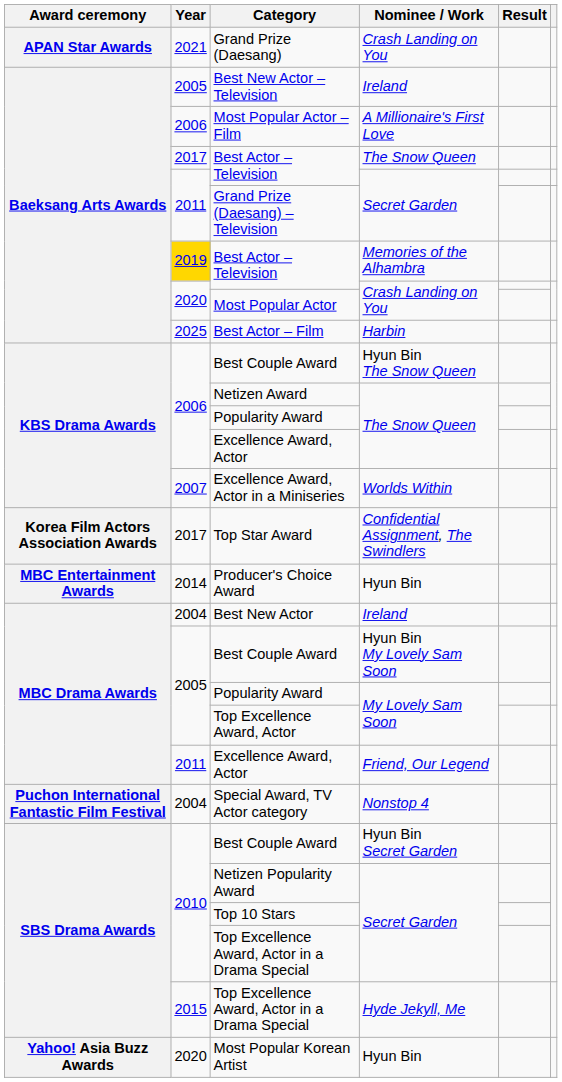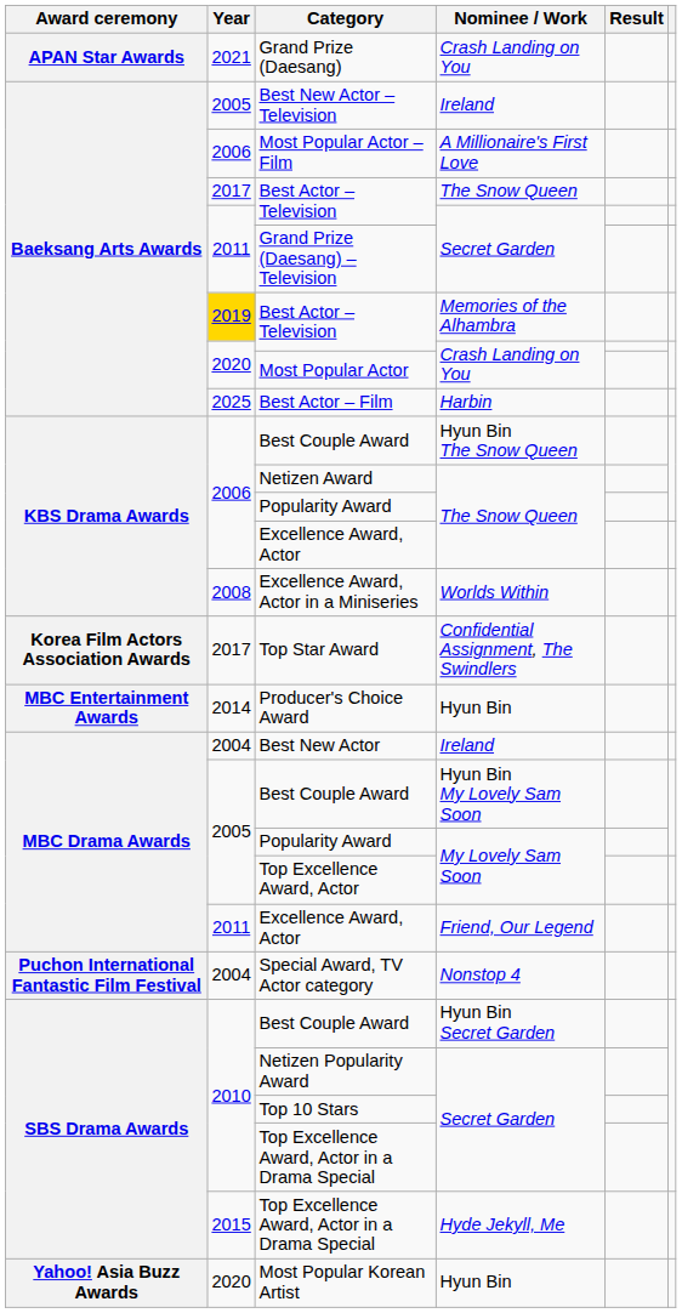 <table class="wikitable plainrowheaders sortable">
 <tr>
 <th scope="col">Award ceremony</th>
 <th scope="col">Year</th>
 <th scope="col">Category</th>
 <th scope="col">Nominee / Work</th>
 <th scope="col">Result</th>
 <th scope="col" class="unsortable"></th>
 </tr>
 <tr>
 <th scope="row"><a href='#'>APAN Star Awards</a></th>
 <td style="text-align:center"><a href='#'>2021</a></td>
 <td>Grand Prize (Daesang)</td>
 <td><em><a href='#'>Crash Landing on You</a></em></td>
 <td></td>
 <td style="text-align:center"></td>
 </tr>
 <tr>
 <th scope="row" rowspan="9"><a href='#'>Baeksang Arts Awards</a></th>
 <td style="text-align:center"><a href='#'>2005</a></td>
 <td><a href='#'>Best New Actor – Television</a></td>
 <td><em><a href='#'>Ireland</a></em></td>
 <td></td>
 <td></td>
 </tr>
 <tr>
 <td style="text-align:center"><a href='#'>2006</a></td>
 <td><a href='#'>Most Popular Actor – Film</a></td>
 <td><em><a href='#'>A Millionaire's First Love</a></em></td>
 <td></td>
 <td style="text-align:center"></td>
 </tr>
 <tr>
 <td style="text-align:center"><a href='#'>2017</a></td>
 <td rowspan="2"><a href='#'>Best Actor – Television</a></td>
 <td><em><a href='#'>The Snow Queen</a></em></td>
 <td></td>
 <td></td>
 </tr>
 <tr>
 <td style="text-align:center" rowspan="2"><a href='#'>2011</a></td>
 <td rowspan="2"><em><a href='#'>Secret Garden</a></em></td>
 <td></td>
 <td style="text-align:center"></td>
 </tr>
 <tr>
 <td><a href='#'>Grand Prize (Daesang) – Television</a></td>
 <td></td>
 <td></td>
 </tr>
 <tr>
 <td style="background: gold; text-align:center"><a href='#'>2019</a></td>
 <td rowspan="2"><a href='#'>Best Actor – Television</a></td>
 <td><em><a href='#'>Memories of the Alhambra</a></em></td>
 <td></td>
 <td style="text-align:center"></td>
 </tr>
 <tr>
 <td style="text-align:center" rowspan="2"><a href='#'>2020</a></td>
 <td rowspan="2"><em><a href='#'>Crash Landing on You</a></em></td>
 <td></td>
 <td style="text-align:center" rowspan="2"><br></td>
 </tr>
 <tr>
 <td><a href='#'>Most Popular Actor</a></td>
 <td></td>
 </tr>
 <tr>
 <td style="text-align:center"><a href='#'>2025</a></td>
 <td><a href='#'>Best Actor – Film</a></td>
 <td><em><a href='#'>Harbin</a></em></td>
 <td></td>
 <td style="text-align:center"></td>
 </tr>
 <tr>
 <th scope="row" rowspan="5"><a href='#'>KBS Drama Awards</a></th>
 <td style="text-align:center" rowspan="4"><a href='#'>2006</a></td>
 <td>Best Couple Award</td>
 <td>Hyun Bin <br><em><a href='#'>The Snow Queen</a></em></td>
 <td></td>
 <td style="text-align:center" rowspan="3"></td>
 </tr>
 <tr>
 <td>Netizen Award</td>
 <td rowspan="3"><em><a href='#'>The Snow Queen</a></em></td>
 <td></td>
 </tr>
 <tr>
 <td>Popularity Award</td>
 <td></td>
 </tr>
 <tr>
 <td>Excellence Award, Actor</td>
 <td></td>
 <td></td>
 </tr>
 <tr>
-<td style="text-align:center"><a href='#'>2007</a></td>
+<td style="text-align:center"><a href='#'>2008</a></td>
 <td>Excellence Award, Actor in a Miniseries</td>
 <td><em><a href='#'>Worlds Within</a></em></td>
 <td></td>
 <td></td>
 </tr>
 <tr>
 <th scope="row">Korea Film Actors Association Awards</th>
 <td style="text-align:center">2017</td>
 <td>Top Star Award</td>
 <td><em><a href='#'>Confidential Assignment</a>, <a href='#'>The Swindlers</a></em></td>
 <td></td>
 <td style="text-align:center"></td>
 </tr>
 <tr>
 <th scope="row"><a href='#'>MBC Entertainment Awards</a></th>
 <td style="text-align:center">2014</td>
 <td>Producer's Choice Award</td>
 <td>Hyun Bin</td>
 <td></td>
 <td style="text-align:center"></td>
 </tr>
 <tr>
 <th scope="row" rowspan="5"><a href='#'>MBC Drama Awards</a></th>
 <td style="text-align:center">2004</td>
 <td>Best New Actor</td>
 <td><em><a href='#'>Ireland</a></em></td>
 <td></td>
 <td style="text-align:center"></td>
 </tr>
 <tr>
 <td style="text-align:center" rowspan="3">2005</td>
 <td>Best Couple Award</td>
 <td>Hyun Bin <br><em><a href='#'>My Lovely Sam Soon</a></em></td>
 <td></td>
 <td style="text-align:center" rowspan="2"></td>
 </tr>
 <tr>
 <td>Popularity Award</td>
 <td rowspan="2"><em><a href='#'>My Lovely Sam Soon</a></em></td>
 <td></td>
 </tr>
 <tr>
 <td>Top Excellence Award, Actor</td>
 <td></td>
 <td style="text-align:center"></td>
 </tr>
 <tr>
 <td style="text-align:center"><a href='#'>2011</a></td>
 <td>Excellence Award, Actor</td>
 <td><em><a href='#'>Friend, Our Legend</a></em></td>
 <td></td>
 <td></td>
 </tr>
 <tr>
 <th scope="row"><a href='#'>Puchon International Fantastic Film Festival</a></th>
 <td style="text-align:center">2004</td>
 <td>Special Award, TV Actor category</td>
 <td><em><a href='#'>Nonstop 4</a></em></td>
 <td></td>
 <td style="text-align:center"></td>
 </tr>
 <tr>
 <th scope="row" rowspan="5"><a href='#'>SBS Drama Awards</a></th>
 <td style="text-align:center" rowspan="4"><a href='#'>2010</a></td>
 <td>Best Couple Award</td>
 <td>Hyun Bin <br><em><a href='#'>Secret Garden</a></em></td>
 <td></td>
 <td rowspan="4"></td>
 </tr>
 <tr>
 <td>Netizen Popularity Award</td>
 <td rowspan="3"><em><a href='#'>Secret Garden</a></em></td>
 <td></td>
 </tr>
 <tr>
 <td>Top 10 Stars</td>
 <td></td>
 </tr>
 <tr>
 <td>Top Excellence Award, Actor in a Drama Special</td>
 <td></td>
 </tr>
 <tr>
 <td style="text-align:center"><a href='#'>2015</a></td>
 <td>Top Excellence Award, Actor in a Drama Special</td>
 <td><em><a href='#'>Hyde Jekyll, Me</a></em></td>
 <td></td>
 <td></td>
 </tr>
 <tr>
 <th scope="row"><a href='#'>Yahoo!</a> Asia Buzz Awards</th>
 <td style="text-align:center">2020</td>
 <td>Most Popular Korean Artist</td>
 <td>Hyun Bin</td>
 <td></td>
 <td style="text-align:center"></td>
 </tr>
 </table>
